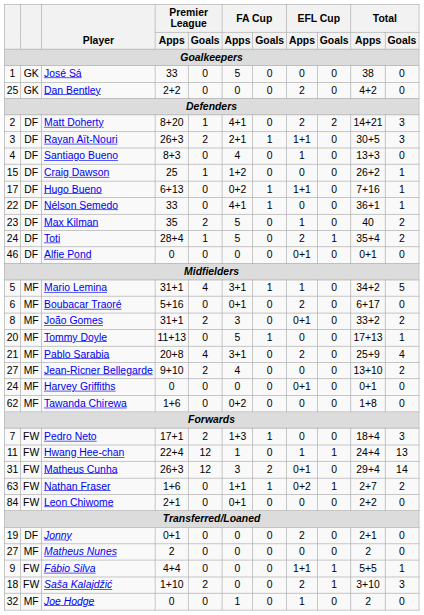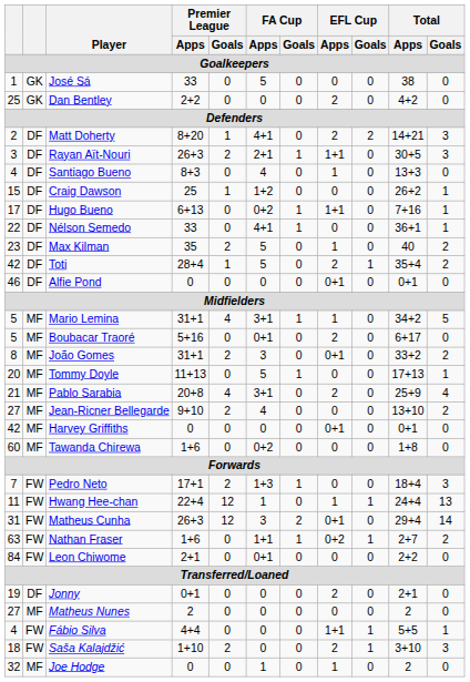 <table class="wikitable sortable" style="text-align:center">
 <tr>
 <th rowspan="2" style="vertical-align:bottom;"></th>
 <th rowspan="2" style="vertical-align:bottom;"></th>
 <th rowspan="2" style="vertical-align:bottom;">Player</th>
 <th colspan="2" style="width:85px;">Premier League</th>
 <th colspan="2" style="width:85px;">FA Cup</th>
 <th colspan="2" style="width:85px;">EFL Cup</th>
 <th colspan="2" style="width:85px;">Total</th>
 </tr>
 <tr>
 <th>Apps</th>
 <th>Goals</th>
 <th>Apps</th>
 <th>Goals</th>
 <th>Apps</th>
 <th>Goals</th>
 <th>Apps</th>
 <th>Goals</th>
 </tr>
 <tr>
 <th colspan=14 style=background:#dcdcdc; text-align:center><em>Goalkeepers</em></th>
 </tr>
 <tr>
 <td>1</td>
 <td>GK</td>
 <td align="left"> <a href='#'>José Sá</a></td>
 <td>33</td>
 <td>0</td>
 <td>5</td>
 <td>0</td>
 <td>0</td>
 <td>0</td>
 <td>38</td>
 <td>0</td>
 </tr>
 <tr>
 <td>25</td>
 <td>GK</td>
 <td align="left"> <a href='#'>Dan Bentley</a></td>
 <td>2+2</td>
 <td>0</td>
 <td>0</td>
 <td>0</td>
 <td>2</td>
 <td>0</td>
 <td>4+2</td>
 <td>0</td>
 </tr>
 <tr>
 <th colspan=14 style=background:#dcdcdc; text-align:center><em>Defenders</em></th>
 </tr>
 <tr>
 <td>2</td>
 <td>DF</td>
 <td align="left"> <a href='#'>Matt Doherty</a></td>
 <td>8+20</td>
 <td>1</td>
 <td>4+1</td>
 <td>0</td>
 <td>2</td>
 <td>2</td>
 <td>14+21</td>
 <td>3</td>
 </tr>
 <tr>
 <td>3</td>
 <td>DF</td>
 <td align="left"> <a href='#'>Rayan Aït-Nouri</a></td>
 <td>26+3</td>
 <td>2</td>
 <td>2+1</td>
 <td>1</td>
 <td>1+1</td>
 <td>0</td>
 <td>30+5</td>
 <td>3</td>
 </tr>
 <tr>
 <td>4</td>
 <td>DF</td>
 <td align="left"> <a href='#'>Santiago Bueno</a></td>
 <td>8+3</td>
 <td>0</td>
 <td>4</td>
 <td>0</td>
 <td>1</td>
 <td>0</td>
 <td>13+3</td>
 <td>0</td>
 </tr>
 <tr>
 <td>15</td>
 <td>DF</td>
 <td align="left"> <a href='#'>Craig Dawson</a></td>
 <td>25</td>
 <td>1</td>
 <td>1+2</td>
 <td>0</td>
 <td>0</td>
 <td>0</td>
 <td>26+2</td>
 <td>1</td>
 </tr>
 <tr>
 <td>17</td>
 <td>DF</td>
 <td align="left"> <a href='#'>Hugo Bueno</a></td>
 <td>6+13</td>
 <td>0</td>
 <td>0+2</td>
 <td>1</td>
 <td>1+1</td>
 <td>0</td>
 <td>7+16</td>
 <td>1</td>
 </tr>
 <tr>
 <td>22</td>
 <td>DF</td>
 <td align="left"> <a href='#'>Nélson Semedo</a></td>
 <td>33</td>
 <td>0</td>
 <td>4+1</td>
 <td>1</td>
 <td>0</td>
 <td>0</td>
 <td>36+1</td>
 <td>1</td>
 </tr>
 <tr>
 <td>23</td>
 <td>DF</td>
 <td align="left"> <a href='#'>Max Kilman</a></td>
 <td>35</td>
 <td>2</td>
 <td>5</td>
 <td>0</td>
 <td>1</td>
 <td>0</td>
 <td>40</td>
 <td>2</td>
 </tr>
 <tr>
-<td>24</td>
+<td>42</td>
 <td>DF</td>
 <td align="left"> <a href='#'>Toti</a></td>
 <td>28+4</td>
 <td>1</td>
 <td>5</td>
 <td>0</td>
 <td>2</td>
 <td>1</td>
 <td>35+4</td>
 <td>2</td>
 </tr>
 <tr>
 <td>46</td>
 <td>DF</td>
 <td align="left"> <a href='#'>Alfie Pond</a></td>
 <td>0</td>
 <td>0</td>
 <td>0</td>
 <td>0</td>
 <td>0+1</td>
 <td>0</td>
 <td>0+1</td>
 <td>0</td>
 </tr>
 <tr>
 <th colspan=14 style=background:#dcdcdc; text-align:center><em>Midfielders</em></th>
 </tr>
 <tr>
 <td>5</td>
 <td>MF</td>
 <td align="left"> <a href='#'>Mario Lemina</a></td>
 <td>31+1</td>
 <td>4</td>
 <td>3+1</td>
 <td>1</td>
 <td>1</td>
 <td>0</td>
 <td>34+2</td>
 <td>5</td>
 </tr>
 <tr>
-<td>6</td>
+<td>5</td>
 <td>MF</td>
 <td align="left"> <a href='#'>Boubacar Traoré</a></td>
 <td>5+16</td>
 <td>0</td>
 <td>0+1</td>
 <td>0</td>
 <td>2</td>
 <td>0</td>
 <td>6+17</td>
 <td>0</td>
 </tr>
 <tr>
 <td>8</td>
 <td>MF</td>
 <td align="left"> <a href='#'>João Gomes</a></td>
 <td>31+1</td>
 <td>2</td>
 <td>3</td>
 <td>0</td>
 <td>0+1</td>
 <td>0</td>
 <td>33+2</td>
 <td>2</td>
 </tr>
 <tr>
 <td>20</td>
 <td>MF</td>
 <td align="left"> <a href='#'>Tommy Doyle</a></td>
 <td>11+13</td>
 <td>0</td>
 <td>5</td>
 <td>1</td>
 <td>0</td>
 <td>0</td>
 <td>17+13</td>
 <td>1</td>
 </tr>
 <tr>
 <td>21</td>
 <td>MF</td>
 <td align="left"> <a href='#'>Pablo Sarabia</a></td>
 <td>20+8</td>
 <td>4</td>
 <td>3+1</td>
 <td>0</td>
 <td>2</td>
 <td>0</td>
 <td>25+9</td>
 <td>4</td>
 </tr>
 <tr>
 <td>27</td>
 <td>MF</td>
 <td align="left"> <a href='#'>Jean-Ricner Bellegarde</a></td>
 <td>9+10</td>
 <td>2</td>
 <td>4</td>
 <td>0</td>
 <td>0</td>
 <td>0</td>
 <td>13+10</td>
 <td>2</td>
 </tr>
 <tr>
-<td>24</td>
+<td>42</td>
 <td>MF</td>
 <td align="left"> <a href='#'>Harvey Griffiths</a></td>
 <td>0</td>
 <td>0</td>
 <td>0</td>
 <td>0</td>
 <td>0+1</td>
 <td>0</td>
 <td>0+1</td>
 <td>0</td>
 </tr>
 <tr>
-<td>62</td>
+<td>60</td>
 <td>MF</td>
 <td align="left"> <a href='#'>Tawanda Chirewa</a></td>
 <td>1+6</td>
 <td>0</td>
 <td>0+2</td>
 <td>0</td>
 <td>0</td>
 <td>0</td>
 <td>1+8</td>
 <td>0</td>
 </tr>
 <tr>
 <th colspan=14 style=background:#dcdcdc; text-align:center><em>Forwards</em></th>
 </tr>
 <tr>
 <td>7</td>
 <td>FW</td>
 <td align="left"> <a href='#'>Pedro Neto</a></td>
 <td>17+1</td>
 <td>2</td>
 <td>1+3</td>
 <td>1</td>
 <td>0</td>
 <td>0</td>
 <td>18+4</td>
 <td>3</td>
 </tr>
 <tr>
 <td>11</td>
 <td>FW</td>
 <td align="left"> <a href='#'>Hwang Hee-chan</a></td>
 <td>22+4</td>
 <td>12</td>
 <td>1</td>
 <td>0</td>
 <td>1</td>
 <td>1</td>
 <td>24+4</td>
 <td>13</td>
 </tr>
 <tr>
 <td>31</td>
 <td>FW</td>
 <td align="left"> <a href='#'>Matheus Cunha</a></td>
 <td>26+3</td>
 <td>12</td>
 <td>3</td>
 <td>2</td>
 <td>0+1</td>
 <td>0</td>
 <td>29+4</td>
 <td>14</td>
 </tr>
 <tr>
 <td>63</td>
 <td>FW</td>
 <td align="left"> <a href='#'>Nathan Fraser</a></td>
 <td>1+6</td>
 <td>0</td>
 <td>1+1</td>
 <td>1</td>
 <td>0+2</td>
 <td>1</td>
 <td>2+7</td>
 <td>2</td>
 </tr>
 <tr>
 <td>84</td>
 <td>FW</td>
 <td align="left"> <a href='#'>Leon Chiwome</a></td>
 <td>2+1</td>
 <td>0</td>
 <td>0+1</td>
 <td>0</td>
 <td>0</td>
 <td>0</td>
 <td>2+2</td>
 <td>0</td>
 </tr>
 <tr>
 <th colspan=14 style=background:#dcdcdc; text-align:center><em>Transferred/Loaned</em></th>
 </tr>
 <tr>
 <td>19</td>
 <td>DF</td>
 <td align="left"> <em><a href='#'>Jonny</a></em></td>
 <td>0+1</td>
 <td>0</td>
 <td>0</td>
 <td>0</td>
 <td>2</td>
 <td>0</td>
 <td>2+1</td>
 <td>0</td>
 </tr>
 <tr>
 <td>27</td>
 <td>MF</td>
 <td align="left"> <em><a href='#'>Matheus Nunes</a></em></td>
 <td>2</td>
 <td>0</td>
 <td>0</td>
 <td>0</td>
 <td>0</td>
 <td>0</td>
 <td>2</td>
 <td>0</td>
 </tr>
 <tr>
-<td>9</td>
+<td>4</td>
 <td>FW</td>
 <td align="left"> <em><a href='#'>Fábio Silva</a></em></td>
 <td>4+4</td>
 <td>0</td>
 <td>0</td>
 <td>0</td>
 <td>1+1</td>
 <td>1</td>
 <td>5+5</td>
 <td>1</td>
 </tr>
 <tr>
 <td>18</td>
 <td>FW</td>
 <td align="left"> <em><a href='#'>Saša Kalajdžić</a></em></td>
 <td>1+10</td>
 <td>2</td>
 <td>0</td>
 <td>0</td>
 <td>2</td>
 <td>1</td>
 <td>3+10</td>
 <td>3</td>
 </tr>
 <tr>
 <td>32</td>
 <td>MF</td>
 <td align="left"> <em><a href='#'>Joe Hodge</a></em></td>
 <td>0</td>
 <td>0</td>
 <td>1</td>
 <td>0</td>
 <td>1</td>
 <td>0</td>
 <td>2</td>
 <td>0</td>
 </tr>
 </table>
